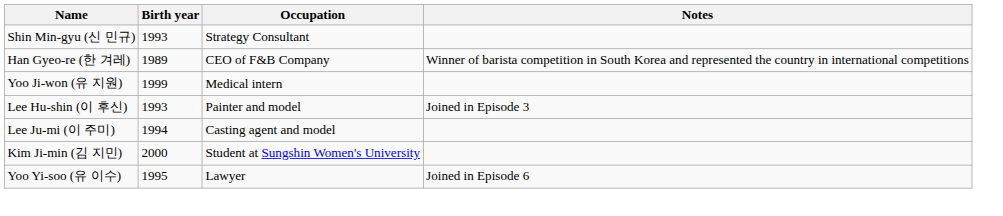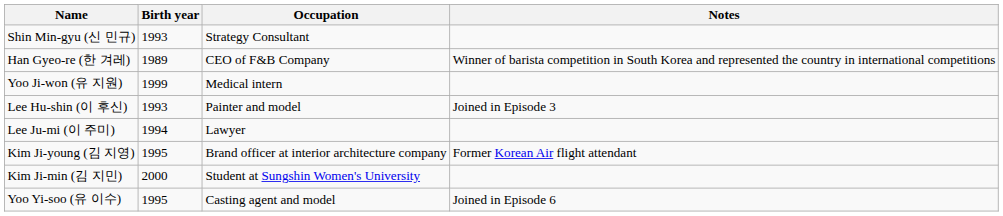 <table class="wikitable">
 <tr>
 <th>Name</th>
 <th>Birth year</th>
 <th>Occupation</th>
 <th>Notes</th>
 </tr>
 <tr>
 <td>Shin Min-gyu (신 민규)</td>
 <td>1993</td>
 <td>Strategy Consultant</td>
 <td></td>
 </tr>
 <tr>
 <td>Han Gyeo-re (한 겨레)</td>
 <td>1989</td>
 <td>CEO of F&B Company</td>
 <td>Winner of barista competition in South Korea and represented the country in international competitions</td>
 </tr>
 <tr>
 <td>Yoo Ji-won (유 지원)</td>
 <td>1999</td>
 <td>Medical intern</td>
 <td></td>
 </tr>
 <tr>
 <td>Lee Hu-shin (이 후신)</td>
 <td>1993</td>
 <td>Painter and model</td>
 <td>Joined in Episode 3</td>
 </tr>
 <tr>
 <td>Lee Ju-mi (이 주미)</td>
 <td>1994</td>
-<td>Casting agent and model</td>
+<td>Lawyer</td>
 <td></td>
+</tr>
+<tr>
+<td>Kim Ji-young (김 지영)</td>
+<td>1995</td>
+<td>Brand officer at interior architecture company</td>
+<td>Former <a href='#'>Korean Air</a> flight attendant</td>
 </tr>
 <tr>
 <td>Kim Ji-min (김 지민)</td>
 <td>2000</td>
 <td>Student at <a href='#'>Sungshin Women's University</a></td>
 <td></td>
 </tr>
 <tr>
 <td>Yoo Yi-soo (유 이수)</td>
 <td>1995</td>
-<td>Lawyer</td>
+<td>Casting agent and model</td>
 <td>Joined in Episode 6</td>
 </tr>
 </table>
